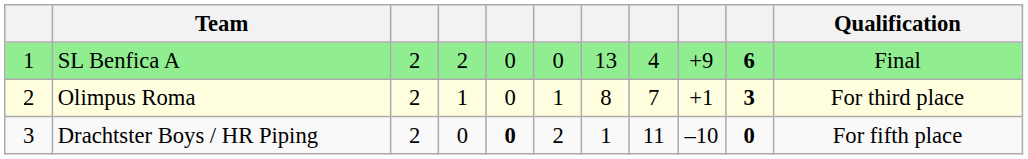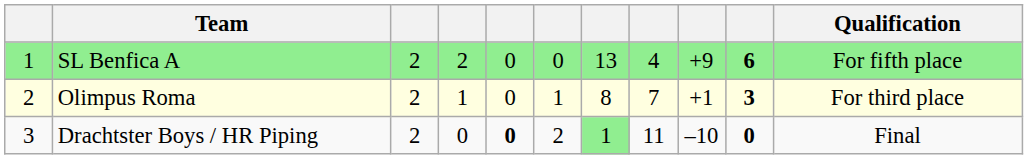 <table class="wikitable" style="font-size: 95%">
 <tr>
 <th width="25"></th>
 <th width="220">Team</th>
 <th width="25"></th>
 <th width="25"></th>
 <th width="25"></th>
 <th width="25"></th>
 <th width="25"></th>
 <th width="25"></th>
 <th width="25"></th>
 <th width="25"></th>
 <th width="160">Qualification</th>
 </tr>
 <tr align=center bgcolor=lightgreen>
 <td>1</td>
 <td align=left> SL Benfica A</td>
 <td>2</td>
 <td>2</td>
 <td>0</td>
 <td>0</td>
 <td>13</td>
 <td>4</td>
 <td>+9</td>
 <td><strong>6</strong></td>
-<td>Final</td>
+<td>For fifth place</td>
 </tr>
 <tr align=center bgcolor=lightyellow>
 <td>2</td>
 <td align=left> Olimpus Roma</td>
 <td>2</td>
 <td>1</td>
 <td>0</td>
 <td>1</td>
 <td>8</td>
 <td>7</td>
 <td>+1</td>
 <td><strong>3</strong></td>
 <td>For third place</td>
 </tr>
 <tr align=center>
 <td>3</td>
 <td align=left> Drachtster Boys / HR Piping</td>
 <td>2</td>
 <td>0</td>
 <td><strong>0</strong></td>
 <td>2</td>
-<td>1</td>
+<td style="background: lightgreen;">1</td>
 <td>11</td>
 <td>–10</td>
 <td><strong>0</strong></td>
-<td>For fifth place</td>
+<td>Final</td>
 </tr>
 </table>
